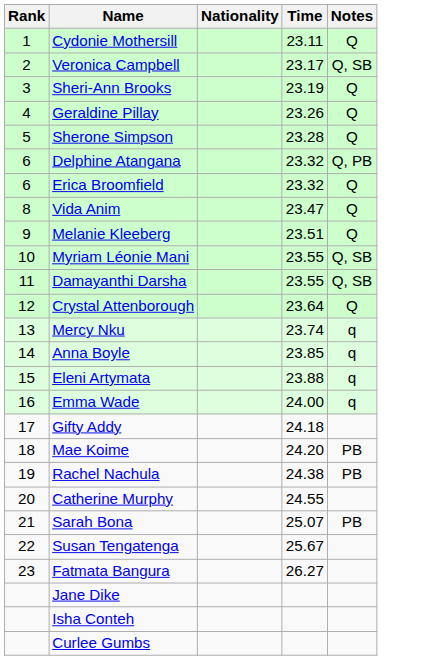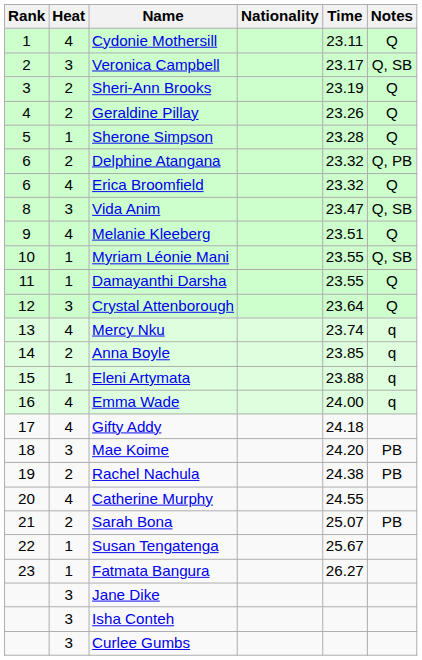 <table class="wikitable sortable" style="text-align:center">
 <tr>
 <th>Rank</th>
+<th>Heat</th>
 <th>Name</th>
 <th>Nationality</th>
 <th>Time</th>
 <th>Notes</th>
 </tr>
 <tr bgcolor=ccffcc>
 <td>1</td>
+<td>4</td>
 <td align=left><a href='#'>Cydonie Mothersill</a></td>
 <td align=left></td>
 <td>23.11</td>
 <td>Q</td>
 </tr>
 <tr bgcolor=ccffcc>
 <td>2</td>
+<td>3</td>
 <td align=left><a href='#'>Veronica Campbell</a></td>
 <td align=left></td>
 <td>23.17</td>
 <td>Q, SB</td>
 </tr>
 <tr bgcolor=ccffcc>
 <td>3</td>
+<td>2</td>
 <td align=left><a href='#'>Sheri-Ann Brooks</a></td>
 <td align=left></td>
 <td>23.19</td>
 <td>Q</td>
 </tr>
 <tr bgcolor=ccffcc>
 <td>4</td>
+<td>2</td>
 <td align=left><a href='#'>Geraldine Pillay</a></td>
 <td align=left></td>
 <td>23.26</td>
 <td>Q</td>
 </tr>
 <tr bgcolor=ccffcc>
 <td>5</td>
+<td>1</td>
 <td align=left><a href='#'>Sherone Simpson</a></td>
 <td align=left></td>
 <td>23.28</td>
 <td>Q</td>
 </tr>
 <tr bgcolor=ccffcc>
 <td>6</td>
+<td>2</td>
 <td align=left><a href='#'>Delphine Atangana</a></td>
 <td align=left></td>
 <td>23.32</td>
 <td>Q, PB</td>
 </tr>
 <tr bgcolor=ccffcc>
 <td>6</td>
+<td>4</td>
 <td align=left><a href='#'>Erica Broomfield</a></td>
 <td align=left></td>
 <td>23.32</td>
 <td>Q</td>
 </tr>
 <tr bgcolor=ccffcc>
 <td>8</td>
+<td>3</td>
 <td align=left><a href='#'>Vida Anim</a></td>
 <td align=left></td>
 <td>23.47</td>
-<td>Q</td>
+<td>Q, SB</td>
 </tr>
 <tr bgcolor=ccffcc>
 <td>9</td>
+<td>4</td>
 <td align=left><a href='#'>Melanie Kleeberg</a></td>
 <td align=left></td>
 <td>23.51</td>
 <td>Q</td>
 </tr>
 <tr bgcolor=ccffcc>
 <td>10</td>
+<td>1</td>
 <td align=left><a href='#'>Myriam Léonie Mani</a></td>
 <td align=left></td>
 <td>23.55</td>
 <td>Q, SB</td>
 </tr>
 <tr bgcolor=ccffcc>
 <td>11</td>
+<td>1</td>
 <td align=left><a href='#'>Damayanthi Darsha</a></td>
 <td align=left></td>
 <td>23.55</td>
-<td>Q, SB</td>
+<td>Q</td>
 </tr>
 <tr bgcolor=ccffcc>
 <td>12</td>
+<td>3</td>
 <td align=left><a href='#'>Crystal Attenborough</a></td>
 <td align=left></td>
 <td>23.64</td>
 <td>Q</td>
 </tr>
 <tr bgcolor=ddffdd>
 <td>13</td>
+<td>4</td>
 <td align=left><a href='#'>Mercy Nku</a></td>
 <td align=left></td>
 <td>23.74</td>
 <td>q</td>
 </tr>
 <tr bgcolor=ddffdd>
 <td>14</td>
+<td>2</td>
 <td align=left><a href='#'>Anna Boyle</a></td>
 <td align=left></td>
 <td>23.85</td>
 <td>q</td>
 </tr>
 <tr bgcolor=ddffdd>
 <td>15</td>
+<td>1</td>
 <td align=left><a href='#'>Eleni Artymata</a></td>
 <td align=left></td>
 <td>23.88</td>
 <td>q</td>
 </tr>
 <tr bgcolor=ddffdd>
 <td>16</td>
+<td>4</td>
 <td align=left><a href='#'>Emma Wade</a></td>
 <td align=left></td>
 <td>24.00</td>
 <td>q</td>
 </tr>
 <tr>
 <td>17</td>
+<td>4</td>
 <td align=left><a href='#'>Gifty Addy</a></td>
 <td align=left></td>
 <td>24.18</td>
 <td></td>
 </tr>
 <tr>
 <td>18</td>
+<td>3</td>
 <td align=left><a href='#'>Mae Koime</a></td>
 <td align=left></td>
 <td>24.20</td>
 <td>PB</td>
 </tr>
 <tr>
 <td>19</td>
+<td>2</td>
 <td align=left><a href='#'>Rachel Nachula</a></td>
 <td align=left></td>
 <td>24.38</td>
 <td>PB</td>
 </tr>
 <tr>
 <td>20</td>
+<td>4</td>
 <td align=left><a href='#'>Catherine Murphy</a></td>
 <td align=left></td>
 <td>24.55</td>
 <td></td>
 </tr>
 <tr>
 <td>21</td>
+<td>2</td>
 <td align=left><a href='#'>Sarah Bona</a></td>
 <td align=left></td>
 <td>25.07</td>
 <td>PB</td>
 </tr>
 <tr>
 <td>22</td>
+<td>1</td>
 <td align=left><a href='#'>Susan Tengatenga</a></td>
 <td align=left></td>
 <td>25.67</td>
 <td></td>
 </tr>
 <tr>
 <td>23</td>
+<td>1</td>
 <td align=left><a href='#'>Fatmata Bangura</a></td>
 <td align=left></td>
 <td>26.27</td>
 <td></td>
 </tr>
 <tr>
 <td></td>
+<td>3</td>
 <td align=left><a href='#'>Jane Dike</a></td>
 <td align=left></td>
 <td></td>
 <td></td>
 </tr>
 <tr>
 <td></td>
+<td>3</td>
 <td align=left><a href='#'>Isha Conteh</a></td>
 <td align=left></td>
 <td></td>
 <td></td>
 </tr>
 <tr>
 <td></td>
+<td>3</td>
 <td align=left><a href='#'>Curlee Gumbs</a></td>
 <td align=left></td>
 <td></td>
 <td></td>
 </tr>
 </table>
